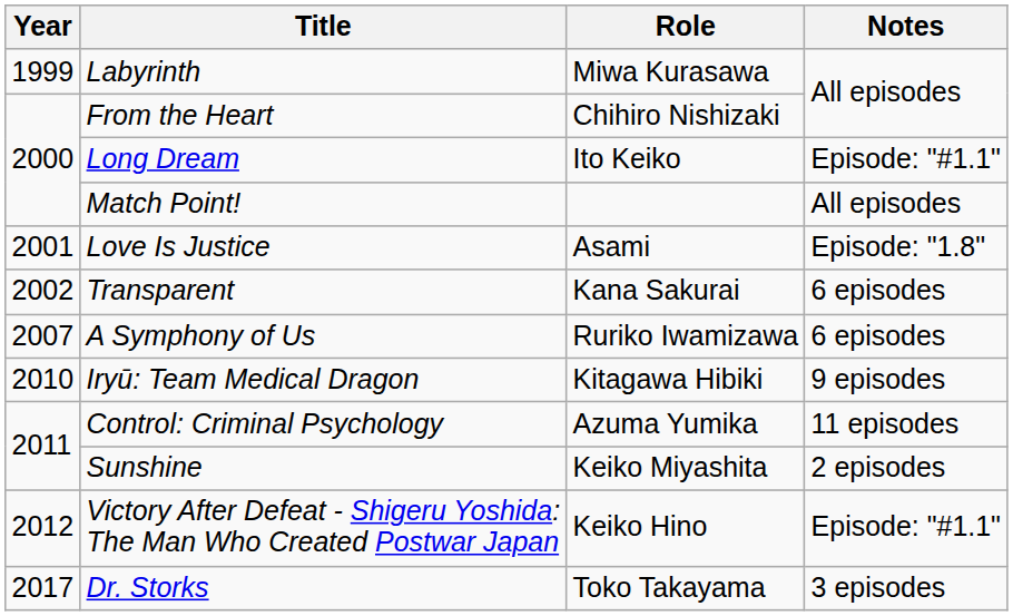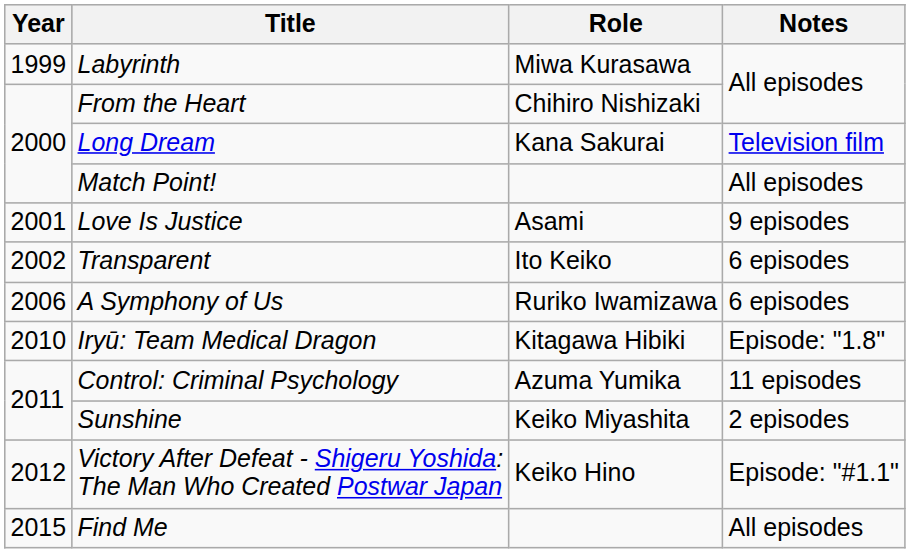 <table class="wikitable sortable">
 <tr>
 <th>Year</th>
 <th>Title</th>
 <th>Role</th>
 <th>Notes</th>
 </tr>
 <tr>
 <td>1999</td>
 <td><em>Labyrinth</em></td>
 <td>Miwa Kurasawa</td>
 <td rowspan="2">All episodes</td>
 </tr>
 <tr>
 <td rowspan="3">2000</td>
 <td><em>From the Heart</em></td>
 <td>Chihiro Nishizaki</td>
 </tr>
 <tr>
 <td><em><a href='#'>Long Dream</a></em></td>
-<td>Ito Keiko</td>
-<td>Episode: "#1.1"</td>
+<td>Kana Sakurai</td>
+<td><a href='#'>Television film</a></td>
 </tr>
 <tr>
 <td><em>Match Point!</em></td>
 <td></td>
 <td>All episodes</td>
 </tr>
 <tr>
 <td>2001</td>
 <td><em>Love Is Justice</em></td>
 <td>Asami</td>
-<td>Episode: "1.8"</td>
+<td>9 episodes</td>
 </tr>
 <tr>
 <td>2002</td>
 <td><em>Transparent</em></td>
-<td>Kana Sakurai</td>
+<td>Ito Keiko</td>
 <td>6 episodes</td>
 </tr>
 <tr>
-<td>2007</td>
+<td>2006</td>
 <td><em>A Symphony of Us</em></td>
 <td>Ruriko Iwamizawa</td>
 <td>6 episodes</td>
 </tr>
 <tr>
 <td>2010</td>
 <td><em>Iryū: Team Medical Dragon</em></td>
 <td>Kitagawa Hibiki</td>
-<td>9 episodes</td>
+<td>Episode: "1.8"</td>
 </tr>
 <tr>
 <td rowspan="2">2011</td>
 <td><em>Control: Criminal Psychology</em></td>
 <td>Azuma Yumika</td>
 <td>11 episodes</td>
 </tr>
 <tr>
 <td><em>Sunshine</em></td>
 <td>Keiko Miyashita</td>
 <td>2 episodes</td>
 </tr>
 <tr>
 <td>2012</td>
 <td><em>Victory After Defeat - <a href='#'>Shigeru Yoshida</a>:<br>The Man Who Created <a href='#'>Postwar Japan</a></em></td>
 <td>Keiko Hino</td>
 <td>Episode: "#1.1"</td>
 </tr>
 <tr>
-<td>2017</td>
-<td><em><a href='#'>Dr. Storks</a></em></td>
-<td>Toko Takayama</td>
-<td>3 episodes</td>
+<td>2015</td>
+<td><em>Find Me</em></td>
+<td></td>
+<td>All episodes</td>
 </tr>
 </table>
